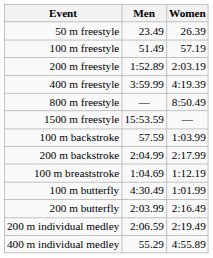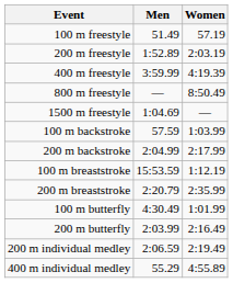 <table class="wikitable" style="text-align:right">
 <tr>
 <th>Event</th>
 <th>Men</th>
 <th>Women</th>
-</tr>
-<tr>
-<td>50 m freestyle</td>
-<td>23.49</td>
-<td>26.39</td>
 </tr>
 <tr>
 <td>100 m freestyle</td>
 <td>51.49</td>
 <td>57.19</td>
 </tr>
 <tr>
 <td>200 m freestyle</td>
 <td>1:52.89</td>
 <td>2:03.19</td>
 </tr>
 <tr>
 <td>400 m freestyle</td>
 <td>3:59.99</td>
 <td>4:19.39</td>
 </tr>
 <tr>
 <td>800 m freestyle</td>
 <td align="center">—</td>
 <td>8:50.49</td>
 </tr>
 <tr>
 <td>1500 m freestyle</td>
-<td>15:53.59</td>
+<td>1:04.69</td>
 <td align="center">—</td>
 </tr>
 <tr>
 <td>100 m backstroke</td>
 <td>57.59</td>
 <td>1:03.99</td>
 </tr>
 <tr>
 <td>200 m backstroke</td>
 <td>2:04.99</td>
 <td>2:17.99</td>
 </tr>
 <tr>
 <td>100 m breaststroke</td>
-<td>1:04.69</td>
+<td>15:53.59</td>
 <td>1:12.19</td>
+</tr>
+<tr>
+<td>200 m breaststroke</td>
+<td>2:20.79</td>
+<td>2:35.99</td>
 </tr>
 <tr>
 <td>100 m butterfly</td>
 <td>4:30.49</td>
 <td>1:01.99</td>
 </tr>
 <tr>
 <td>200 m butterfly</td>
 <td>2:03.99</td>
 <td>2:16.49</td>
 </tr>
 <tr>
 <td>200 m individual medley</td>
 <td>2:06.59</td>
 <td>2:19.49</td>
 </tr>
 <tr>
 <td>400 m individual medley</td>
 <td>55.29</td>
 <td>4:55.89</td>
 </tr>
 </table>
